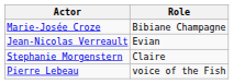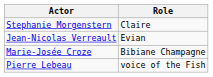 <table class="wikitable floatright">
 <tr>
 <th>Actor</th>
 <th>Role </th>
 </tr>
 <tr>
-<td><a href='#'>Marie-Josée Croze</a></td>
-<td>Bibiane Champagne</td>
+<td><a href='#'>Stephanie Morgenstern</a></td>
+<td>Claire</td>
 </tr>
 <tr>
 <td><a href='#'>Jean-Nicolas Verreault</a></td>
 <td>Evian</td>
 </tr>
 <tr>
-<td><a href='#'>Stephanie Morgenstern</a></td>
-<td>Claire</td>
+<td><a href='#'>Marie-Josée Croze</a></td>
+<td>Bibiane Champagne</td>
 </tr>
 <tr>
 <td><a href='#'>Pierre Lebeau</a></td>
 <td>voice of the Fish</td>
 </tr>
 </table>
